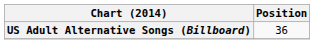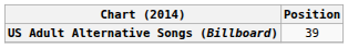 <table class="wikitable sortable plainrowheaders">
 <tr>
 <th>Chart (2014)</th>
 <th>Position</th>
 </tr>
 <tr>
 <th scope="row">US Adult Alternative Songs (<em>Billboard</em>)</th>
-<td style="text-align:center;">36</td>
+<td style="text-align:center;">39</td>
 </tr>
 <tr>
 </tr>
 </table>
